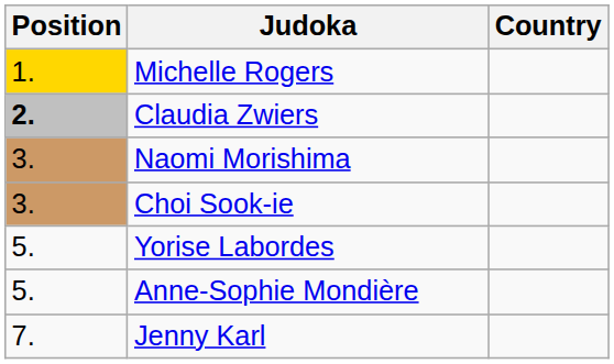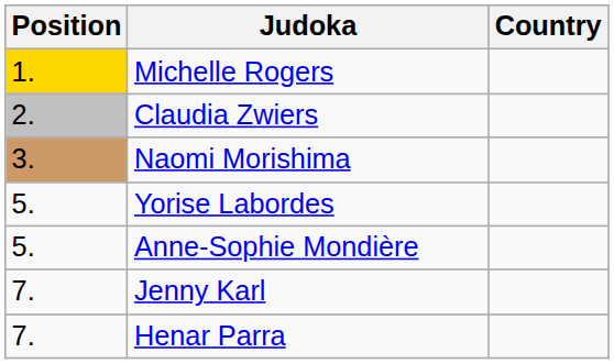 <table class=wikitable>
 <tr>
 <th width=10>Position</th>
 <th width=200>Judoka</th>
 <th width=10>Country</th>
 </tr>
 <tr>
 <td bgcolor=gold>1.</td>
 <td><a href='#'>Michelle Rogers</a></td>
 <td></td>
 </tr>
 <tr>
-<td bgcolor="silver"><strong>2.</strong></td>
+<td bgcolor="silver">2.</td>
 <td><a href='#'>Claudia Zwiers</a></td>
 <td></td>
 </tr>
 <tr>
 <td bgcolor="CC9966">3.</td>
 <td><a href='#'>Naomi Morishima</a></td>
-<td></td>
-</tr>
-<tr>
-<td bgcolor="CC9966">3.</td>
-<td><a href='#'>Choi Sook-ie</a></td>
 <td></td>
 </tr>
 <tr>
 <td>5.</td>
 <td><a href='#'>Yorise Labordes</a></td>
 <td></td>
 </tr>
 <tr>
 <td>5.</td>
 <td><a href='#'>Anne-Sophie Mondière</a></td>
 <td></td>
 </tr>
 <tr>
 <td>7.</td>
 <td><a href='#'>Jenny Karl</a></td>
 <td></td>
 </tr>
+<tr>
+<td>7.</td>
+<td><a href='#'>Henar Parra</a></td>
+<td></td>
+</tr>
 </table>
